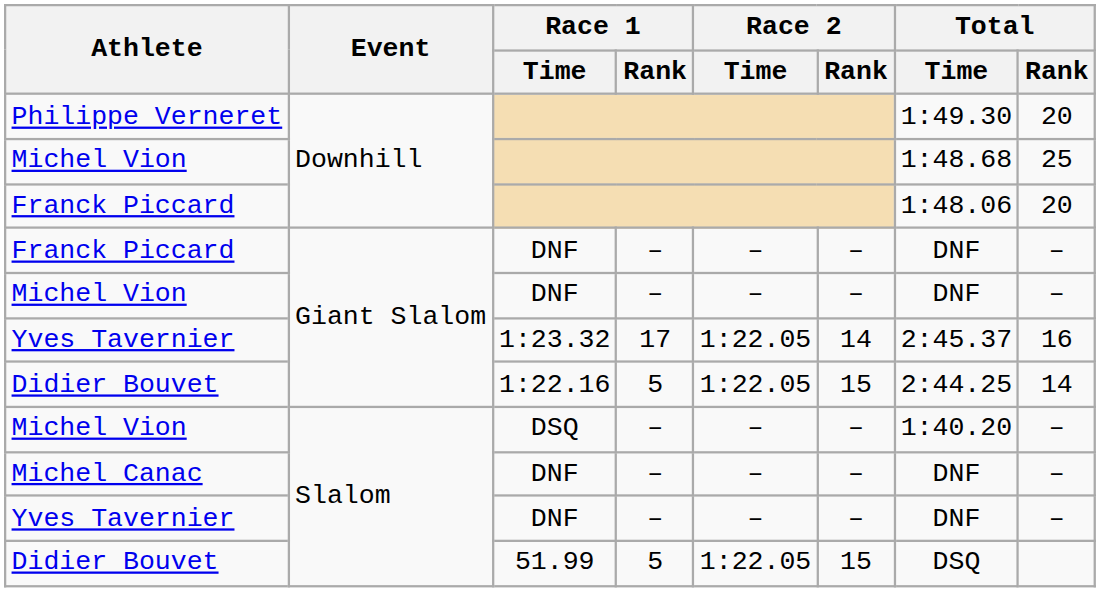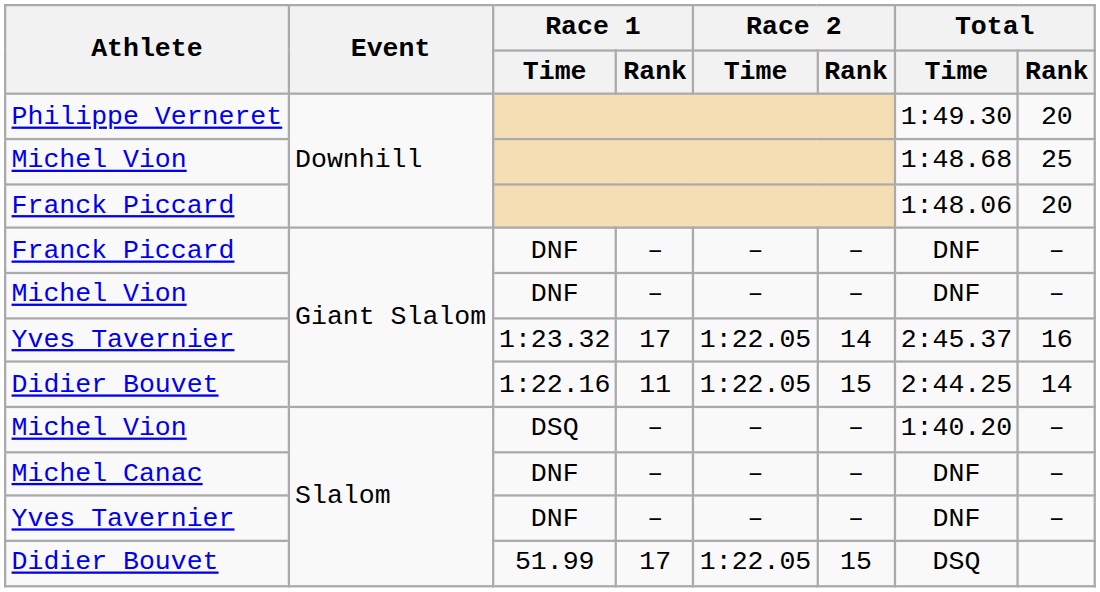 <table class="wikitable" style="font-size:90%">
 <tr>
 <th rowspan="2">Athlete</th>
 <th rowspan="2">Event</th>
 <th colspan="2">Race 1</th>
 <th colspan="2">Race 2</th>
 <th colspan="2">Total</th>
 </tr>
 <tr>
 <th>Time</th>
 <th>Rank</th>
 <th>Time</th>
 <th>Rank</th>
 <th>Time</th>
 <th>Rank</th>
 </tr>
 <tr>
 <td><a href='#'>Philippe Verneret</a></td>
 <td rowspan="3">Downhill</td>
 <td colspan="4" bgcolor="wheat"></td>
 <td align="center">1:49.30</td>
 <td align="center">20</td>
 </tr>
 <tr>
 <td><a href='#'>Michel Vion</a></td>
 <td colspan="4" bgcolor="wheat"></td>
 <td align="center">1:48.68</td>
 <td align="center">25</td>
 </tr>
 <tr>
 <td><a href='#'>Franck Piccard</a></td>
 <td colspan="4" bgcolor="wheat"></td>
 <td align="center">1:48.06</td>
 <td align="center">20</td>
 </tr>
 <tr>
 <td><a href='#'>Franck Piccard</a></td>
 <td rowspan="4">Giant Slalom</td>
 <td align="center">DNF</td>
 <td align="center">–</td>
 <td align="center">–</td>
 <td align="center">–</td>
 <td align="center">DNF</td>
 <td align="center">–</td>
 </tr>
 <tr>
 <td><a href='#'>Michel Vion</a></td>
 <td align="center">DNF</td>
 <td align="center">–</td>
 <td align="center">–</td>
 <td align="center">–</td>
 <td align="center">DNF</td>
 <td align="center">–</td>
 </tr>
 <tr>
 <td><a href='#'>Yves Tavernier</a></td>
 <td align="center">1:23.32</td>
 <td align="center">17</td>
 <td align="center">1:22.05</td>
 <td align="center">14</td>
 <td align="center">2:45.37</td>
 <td align="center">16</td>
 </tr>
 <tr>
 <td><a href='#'>Didier Bouvet</a></td>
 <td align="center">1:22.16</td>
-<td align="center">5</td>
+<td align="center">11</td>
 <td align="center">1:22.05</td>
 <td align="center">15</td>
 <td align="center">2:44.25</td>
 <td align="center">14</td>
 </tr>
 <tr>
 <td><a href='#'>Michel Vion</a></td>
 <td rowspan="4">Slalom</td>
 <td align="center">DSQ</td>
 <td align="center">–</td>
 <td align="center">–</td>
 <td align="center">–</td>
 <td align="center">1:40.20</td>
 <td align="center">–</td>
 </tr>
 <tr>
 <td><a href='#'>Michel Canac</a></td>
 <td align="center">DNF</td>
 <td align="center">–</td>
 <td align="center">–</td>
 <td align="center">–</td>
 <td align="center">DNF</td>
 <td align="center">–</td>
 </tr>
 <tr>
 <td><a href='#'>Yves Tavernier</a></td>
 <td align="center">DNF</td>
 <td align="center">–</td>
 <td align="center">–</td>
 <td align="center">–</td>
 <td align="center">DNF</td>
 <td align="center">–</td>
 </tr>
 <tr>
 <td><a href='#'>Didier Bouvet</a></td>
 <td align="center">51.99</td>
-<td align="center">5</td>
+<td align="center">17</td>
 <td align="center">1:22.05</td>
 <td align="center">15</td>
 <td align="center">DSQ</td>
 <td align="center"></td>
 </tr>
 </table>
